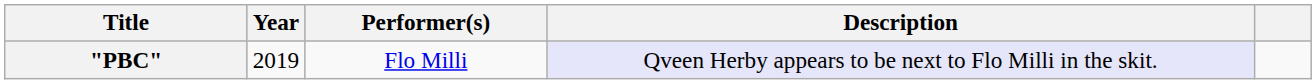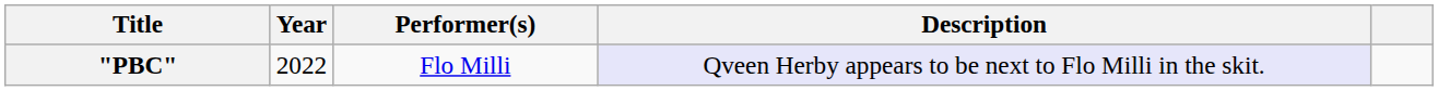 <table class="wikitable plainrowheaders sortable" style="text-align: center;">
 <tr>
 <th scope="col" style="width: 10em;">Title</th>
 <th scope="col" style="width: 2em;">Year</th>
 <th scope="col" style="width: 10em;">Performer(s)</th>
 <th scope="col" style="width: 30em;" class="unsortable">Description</th>
 <th scope="col" class="unsortable" style="width: 2em;"></th>
 </tr>
 <tr>
 <th scope="row">"PBC"</th>
-<td>2019</td>
+<td>2022</td>
 <td><a href='#'>Flo Milli</a></td>
 <td style="background: lavender;">Qveen Herby appears to be next to Flo Milli in the skit.</td>
 <td></td>
 </tr>
 </table>
